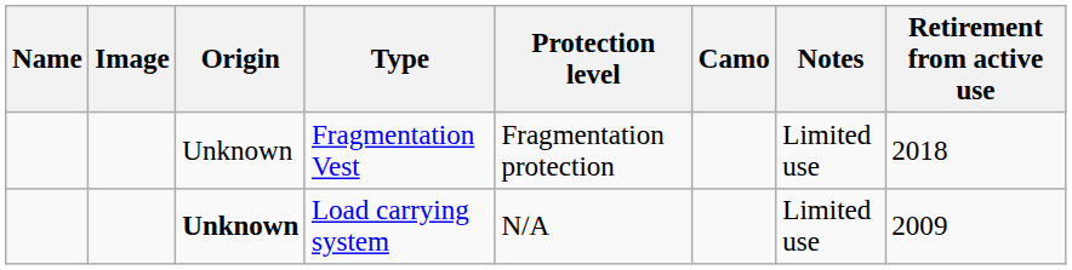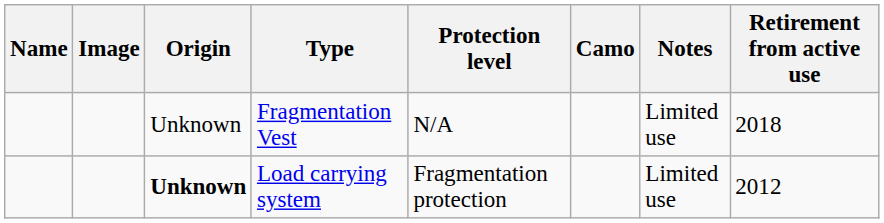 <table class="wikitable">
 <tr>
 <th>Name</th>
 <th>Image</th>
 <th>Origin</th>
 <th>Type</th>
 <th>Protection level</th>
 <th>Camo</th>
 <th>Notes</th>
 <th>Retirement from active use</th>
 </tr>
 <tr>
 <td></td>
 <td></td>
 <td>Unknown</td>
 <td><a href='#'>Fragmentation Vest</a></td>
-<td>Fragmentation protection</td>
+<td>N/A</td>
 <td><br></td>
 <td>Limited use</td>
 <td>2018</td>
 </tr>
 <tr>
 <td></td>
 <td></td>
 <td><strong>Unknown</strong></td>
 <td><a href='#'>Load carrying system</a></td>
-<td>N/A</td>
+<td>Fragmentation protection</td>
 <td></td>
 <td>Limited use</td>
-<td>2009</td>
+<td>2012</td>
 </tr>
 </table>
